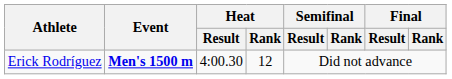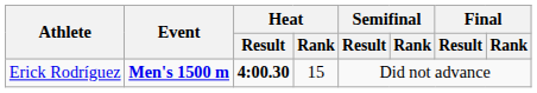 <table class="wikitable" style="font-size:90%">
 <tr>
 <th rowspan="2">Athlete</th>
 <th rowspan="2">Event</th>
 <th colspan="2">Heat</th>
 <th colspan="2">Semifinal</th>
 <th colspan="2">Final</th>
 </tr>
 <tr style="font-size:95%">
 <th>Result</th>
 <th>Rank</th>
 <th>Result</th>
 <th>Rank</th>
 <th>Result</th>
 <th>Rank</th>
 </tr>
 <tr align=center>
 <td align=left><a href='#'>Erick Rodríguez</a></td>
 <td align=left><strong><a href='#'>Men's 1500 m</a></strong></td>
-<td>4:00.30</td>
-<td>12</td>
+<td><strong>4:00.30</strong></td>
+<td>15</td>
 <td colspan=4>Did not advance</td>
 </tr>
 </table>
